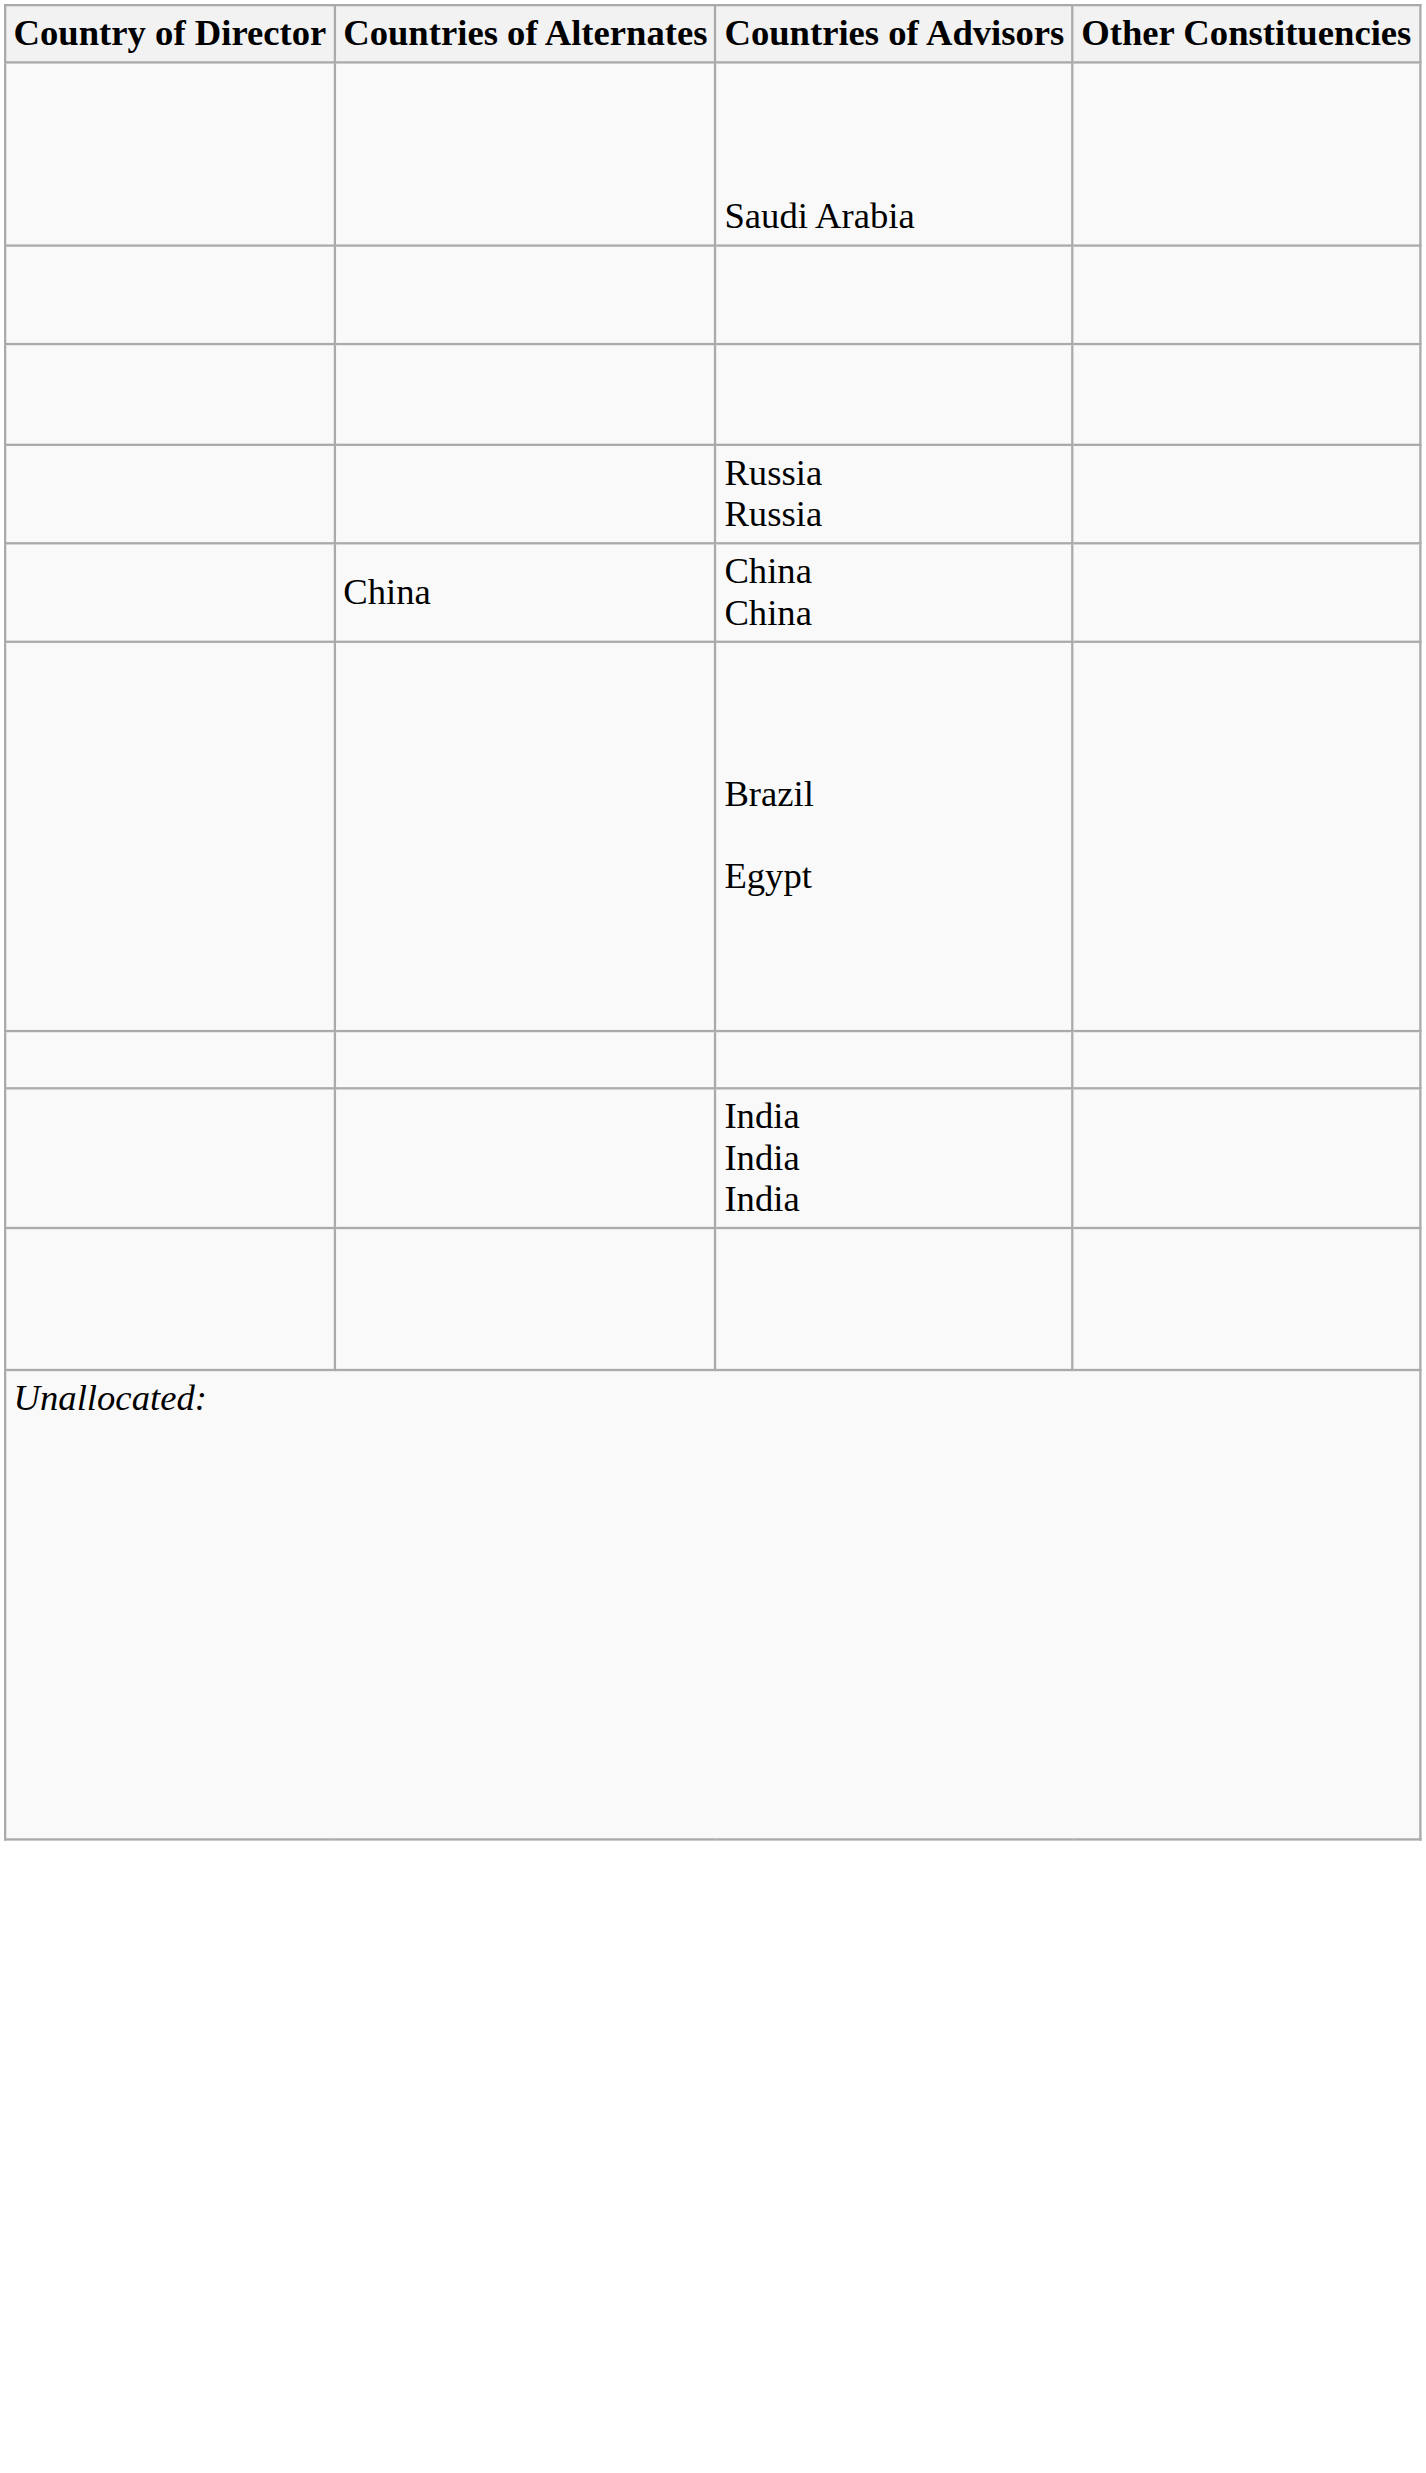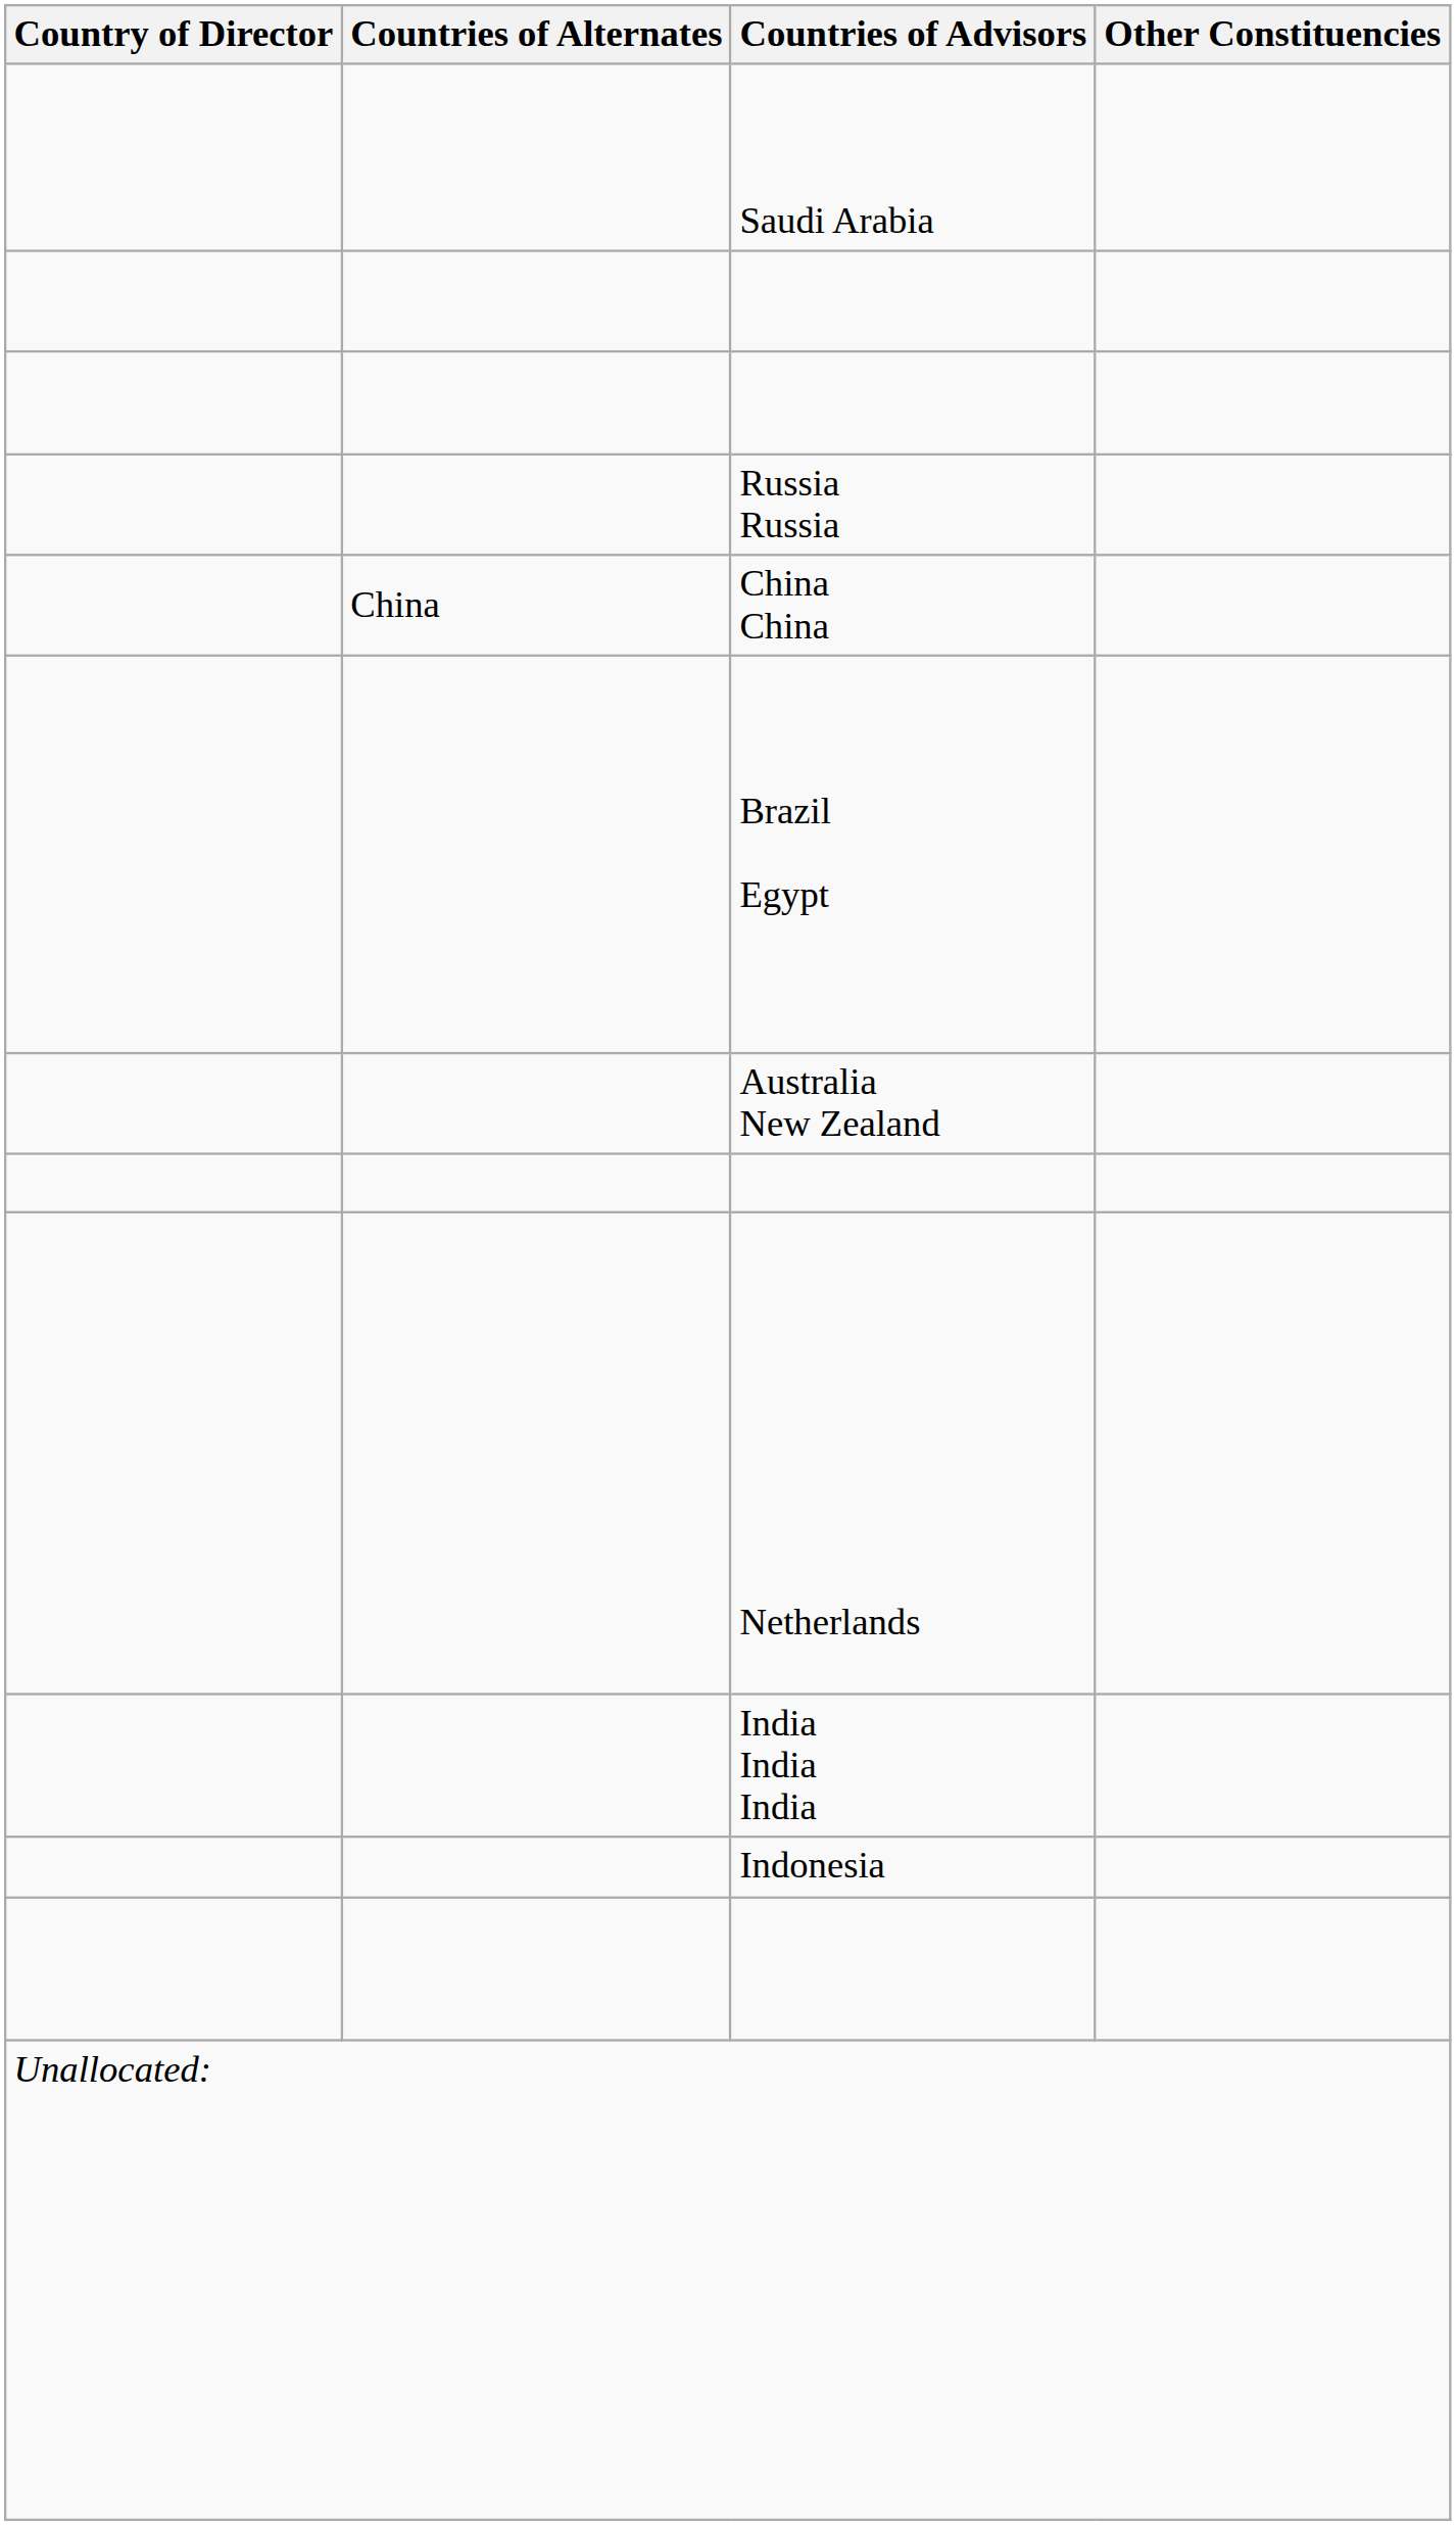 <table class="wikitable sortable" style="text-align: left;">
 <tr>
 <th>Country of Director</th>
 <th>Countries of Alternates</th>
 <th>Countries of Advisors</th>
 <th>Other Constituencies</th>
 </tr>
 <tr>
 <td><strong></strong></td>
 <td><br></td>
 <td><br><br><br>Saudi Arabia</td>
 <td><br></td>
 </tr>
 <tr>
 <td><strong></strong></td>
 <td></td>
 <td><br><br></td>
 <td></td>
 </tr>
 <tr>
 <td><strong></strong></td>
 <td><br></td>
 <td><br><br></td>
 <td></td>
 </tr>
 <tr>
 <td><strong></strong></td>
 <td><br></td>
 <td>Russia<br>Russia</td>
 <td><br></td>
 </tr>
 <tr>
 <td><strong></strong></td>
 <td>China</td>
 <td>China<br>China<br></td>
 <td></td>
 </tr>
 <tr>
 <td><strong></strong></td>
 <td></td>
 <td><br><br><br>Brazil<br><br>Egypt<br><br><br><br></td>
 <td><br><br><br><br><br><br><br></td>
 </tr>
 <tr>
 <td><strong></strong></td>
 <td><br></td>
+<td>Australia<br>New Zealand<br></td>
+<td></td>
+</tr>
+<tr>
+<td><strong></strong></td>
+<td><br></td>
 <td></td>
 <td><br></td>
 </tr>
 <tr>
 <td><strong></strong></td>
+<td><br></td>
+<td><br><br><br><br><br><br><br><br><br>Netherlands<br><br></td>
+<td></td>
+</tr>
+<tr>
+<td><strong></strong></td>
 <td></td>
 <td>India<br>India<br>India</td>
+<td></td>
+</tr>
+<tr>
+<td><strong></strong></td>
+<td><br></td>
+<td>Indonesia<br></td>
 <td></td>
 </tr>
 <tr>
 <td><strong></strong></td>
 <td><br></td>
 <td><br><br><br></td>
 <td></td>
 </tr>
 <tr>
 <td colspan=4><em>Unallocated:</em><br><br><br><br><br><br><br><br><br><br><br></td>
 </tr>
 </table>
